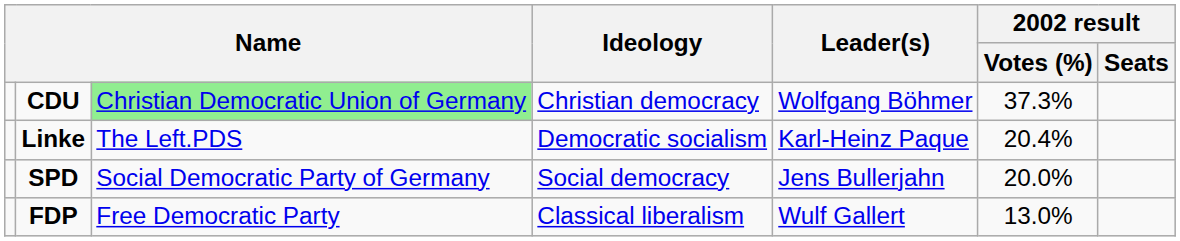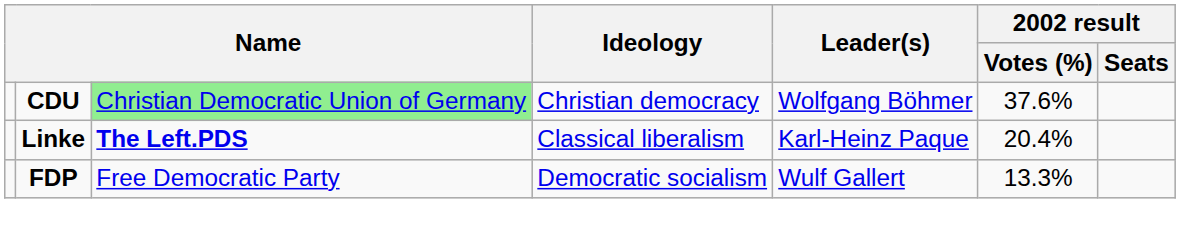 <table class="wikitable">
 <tr>
 <th rowspan=2 colspan=3>Name</th>
 <th rowspan=2>Ideology</th>
 <th rowspan=2>Leader(s)</th>
 <th colspan=2>2002 result</th>
 </tr>
 <tr>
 <th>Votes (%)</th>
 <th>Seats</th>
 </tr>
 <tr>
 <td bgcolor=></td>
 <td align=center><strong>CDU</strong></td>
 <td style="background: lightgreen;"><a href='#'>Christian Democratic Union of Germany</a><br></td>
 <td><a href='#'>Christian democracy</a></td>
 <td><a href='#'>Wolfgang Böhmer</a></td>
-<td align=center>37.3%</td>
+<td align=center>37.6%</td>
 <td></td>
 </tr>
 <tr>
 <td bgcolor=></td>
 <td align=center><strong>Linke</strong></td>
-<td><a href='#'>The Left.PDS</a><br></td>
-<td><a href='#'>Democratic socialism</a></td>
+<td><strong><a href='#'>The Left.PDS</a><br></strong></td>
+<td><a href='#'>Classical liberalism</a></td>
 <td><a href='#'>Karl-Heinz Paque</a></td>
 <td align=center>20.4%</td>
 <td></td>
 </tr>
 <tr>
 <td bgcolor=></td>
-<td align=center><strong>SPD</strong></td>
-<td><a href='#'>Social Democratic Party of Germany</a><br></td>
-<td><a href='#'>Social democracy</a></td>
-<td><a href='#'>Jens Bullerjahn</a></td>
-<td align=center>20.0%</td>
-<td></td>
-</tr>
-<tr>
-<td bgcolor=></td>
 <td align=center><strong>FDP</strong></td>
 <td><a href='#'>Free Democratic Party</a><br></td>
-<td><a href='#'>Classical liberalism</a></td>
+<td><a href='#'>Democratic socialism</a></td>
 <td><a href='#'>Wulf Gallert</a></td>
-<td align=center>13.0%</td>
+<td align=center>13.3%</td>
 <td></td>
 </tr>
 </table>
